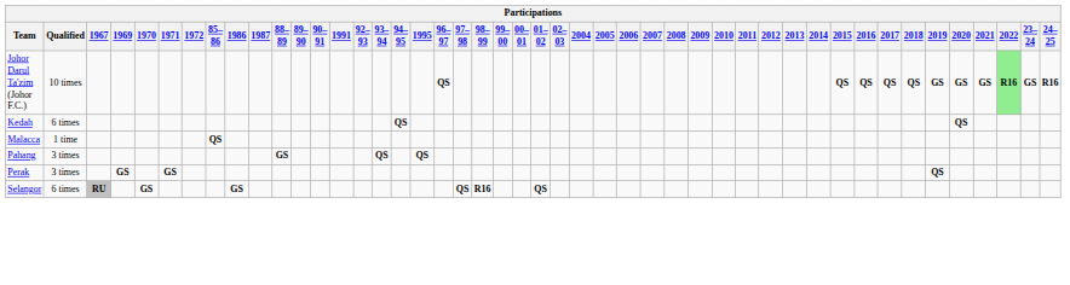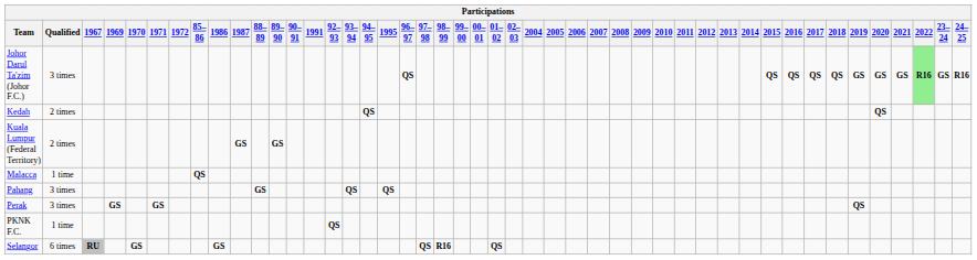 <table class="wikitable" style="font-size:75%">
 <tr>
 <th colspan=46>Participations</th>
 </tr>
 <tr>
 <th>Team</th>
 <th>Qualified</th>
 <th><a href='#'>1967</a></th>
 <th><a href='#'>1969</a></th>
 <th><a href='#'>1970</a></th>
 <th><a href='#'>1971</a></th>
 <th><a href='#'>1972</a></th>
 <th><a href='#'>85–86</a></th>
 <th><a href='#'>1986</a></th>
 <th><a href='#'>1987</a></th>
 <th><a href='#'>88–89</a></th>
 <th><a href='#'>89–90</a></th>
 <th><a href='#'>90–91</a></th>
 <th><a href='#'>1991</a></th>
 <th><a href='#'>92–93</a></th>
 <th><a href='#'>93–94</a></th>
 <th><a href='#'>94–95</a></th>
 <th><a href='#'>1995</a></th>
 <th><a href='#'>96–97</a></th>
 <th><a href='#'>97–98</a></th>
 <th><a href='#'>98–99</a></th>
 <th><a href='#'>99–00</a></th>
 <th><a href='#'>00–01</a></th>
 <th><a href='#'>01–02</a></th>
 <th><a href='#'>02–03</a></th>
 <th><a href='#'>2004</a></th>
 <th><a href='#'>2005</a></th>
 <th><a href='#'>2006</a></th>
 <th><a href='#'>2007</a></th>
 <th><a href='#'>2008</a></th>
 <th><a href='#'>2009</a></th>
 <th><a href='#'>2010</a></th>
 <th><a href='#'>2011</a></th>
 <th><a href='#'>2012</a></th>
 <th><a href='#'>2013</a></th>
 <th><a href='#'>2014</a></th>
 <th><a href='#'>2015</a></th>
 <th><a href='#'>2016</a></th>
 <th><a href='#'>2017</a></th>
 <th><a href='#'>2018</a></th>
 <th><a href='#'>2019</a></th>
 <th><a href='#'>2020</a></th>
 <th><a href='#'>2021</a></th>
 <th><a href='#'>2022</a></th>
 <th><a href='#'>23–24</a></th>
 <th><a href='#'>24–25</a></th>
 </tr>
 <tr align=center>
 <td align=left><a href='#'>Johor Darul Ta'zim</a> (Johor F.C.)</td>
-<td>10 times</td>
+<td>3 times</td>
 <td></td>
 <td></td>
 <td></td>
 <td></td>
 <td></td>
 <td></td>
 <td></td>
 <td></td>
 <td></td>
 <td></td>
 <td></td>
 <td></td>
 <td></td>
 <td></td>
 <td></td>
 <td></td>
 <td><strong>QS</strong></td>
 <td></td>
 <td></td>
 <td></td>
 <td></td>
 <td></td>
 <td></td>
 <td></td>
 <td></td>
 <td></td>
 <td></td>
 <td></td>
 <td></td>
 <td></td>
 <td></td>
 <td></td>
 <td></td>
 <td></td>
 <td><strong>QS</strong></td>
 <td><strong>QS</strong></td>
 <td><strong>QS</strong></td>
 <td><strong>QS</strong></td>
 <td><strong>GS</strong></td>
 <td><strong>GS</strong></td>
 <td><strong>GS</strong></td>
 <td style="background: lightgreen;"><strong>R16</strong></td>
 <td><strong>GS</strong></td>
 <td><strong>R16</strong></td>
 </tr>
 <tr align=center>
 <td align=left><a href='#'>Kedah</a></td>
-<td>6 times</td>
+<td>2 times</td>
 <td></td>
 <td></td>
 <td></td>
 <td></td>
 <td></td>
 <td></td>
 <td></td>
 <td></td>
 <td></td>
 <td></td>
 <td></td>
 <td></td>
 <td></td>
 <td></td>
 <td><strong>QS</strong></td>
 <td></td>
 <td></td>
 <td></td>
 <td></td>
 <td></td>
 <td></td>
 <td></td>
 <td></td>
 <td></td>
 <td></td>
 <td></td>
 <td></td>
 <td></td>
 <td></td>
 <td></td>
 <td></td>
 <td></td>
 <td></td>
 <td></td>
 <td></td>
 <td></td>
 <td></td>
 <td></td>
 <td></td>
 <td><strong>QS</strong></td>
+<td></td>
+<td></td>
+<td></td>
+<td></td>
+</tr>
+<tr align=center>
+<td align=left><a href='#'>Kuala Lumpur</a> (Federal Territory)</td>
+<td>2 times</td>
+<td></td>
+<td></td>
+<td></td>
+<td></td>
+<td></td>
+<td></td>
+<td></td>
+<td><strong>GS</strong></td>
+<td></td>
+<td><strong>GS</strong></td>
+<td></td>
+<td></td>
+<td></td>
+<td></td>
+<td></td>
+<td></td>
+<td></td>
+<td></td>
+<td></td>
+<td></td>
+<td></td>
+<td></td>
+<td></td>
+<td></td>
+<td></td>
+<td></td>
+<td></td>
+<td></td>
+<td></td>
+<td></td>
+<td></td>
+<td></td>
+<td></td>
+<td></td>
+<td></td>
+<td></td>
+<td></td>
+<td></td>
+<td></td>
+<td></td>
 <td></td>
 <td></td>
 <td></td>
 <td></td>
 </tr>
 <tr align=center>
 <td align=left><a href='#'>Malacca</a></td>
 <td>1 time</td>
 <td></td>
 <td></td>
 <td></td>
 <td></td>
 <td></td>
 <td><strong>QS</strong></td>
 <td></td>
 <td></td>
 <td></td>
 <td></td>
 <td></td>
 <td></td>
 <td></td>
 <td></td>
 <td></td>
 <td></td>
 <td></td>
 <td></td>
 <td></td>
 <td></td>
 <td></td>
 <td></td>
 <td></td>
 <td></td>
 <td></td>
 <td></td>
 <td></td>
 <td></td>
 <td></td>
 <td></td>
 <td></td>
 <td></td>
 <td></td>
 <td></td>
 <td></td>
 <td></td>
 <td></td>
 <td></td>
 <td></td>
 <td></td>
 <td></td>
 <td></td>
 <td></td>
 <td></td>
 </tr>
 <tr align=center>
 <td align=left><a href='#'>Pahang</a></td>
 <td>3 times</td>
 <td></td>
 <td></td>
 <td></td>
 <td></td>
 <td></td>
 <td></td>
 <td></td>
 <td></td>
 <td><strong>GS</strong></td>
 <td></td>
 <td></td>
 <td></td>
 <td></td>
 <td><strong>QS</strong></td>
 <td></td>
 <td><strong>QS</strong></td>
 <td></td>
 <td></td>
 <td></td>
 <td></td>
 <td></td>
 <td></td>
 <td></td>
 <td></td>
 <td></td>
 <td></td>
 <td></td>
 <td></td>
 <td></td>
 <td></td>
 <td></td>
 <td></td>
 <td></td>
 <td></td>
 <td></td>
 <td></td>
 <td></td>
 <td></td>
 <td></td>
 <td></td>
 <td></td>
 <td></td>
 <td></td>
 <td></td>
 </tr>
 <tr align=center>
 <td align=left><a href='#'>Perak</a></td>
 <td>3 times</td>
 <td></td>
 <td><strong>GS</strong></td>
 <td></td>
 <td><strong>GS</strong></td>
 <td></td>
 <td></td>
 <td></td>
 <td></td>
 <td></td>
 <td></td>
 <td></td>
 <td></td>
 <td></td>
 <td></td>
 <td></td>
 <td></td>
 <td></td>
 <td></td>
 <td></td>
 <td></td>
 <td></td>
 <td></td>
 <td></td>
 <td></td>
 <td></td>
 <td></td>
 <td></td>
 <td></td>
 <td></td>
 <td></td>
 <td></td>
 <td></td>
 <td></td>
 <td></td>
 <td></td>
 <td></td>
 <td></td>
 <td></td>
 <td><strong>QS</strong></td>
 <td></td>
 <td></td>
 <td></td>
 <td></td>
 <td></td>
 </tr>
 <tr align=center>
+<td align=left>PKNK F.C.</td>
+<td>1 time</td>
+<td></td>
+<td></td>
+<td></td>
+<td></td>
+<td></td>
+<td></td>
+<td></td>
+<td></td>
+<td></td>
+<td></td>
+<td></td>
+<td></td>
+<td><strong>QS</strong></td>
+<td></td>
+<td></td>
+<td></td>
+<td></td>
+<td></td>
+<td></td>
+<td></td>
+<td></td>
+<td></td>
+<td></td>
+<td></td>
+<td></td>
+<td></td>
+<td></td>
+<td></td>
+<td></td>
+<td></td>
+<td></td>
+<td></td>
+<td></td>
+<td></td>
+<td></td>
+<td></td>
+<td></td>
+<td></td>
+<td></td>
+<td></td>
+<td></td>
+<td></td>
+<td></td>
+<td></td>
+</tr>
+<tr align=center>
 <td align=left><a href='#'>Selangor</a></td>
 <td>6 times</td>
 <td bgcolor="silver"><strong>RU</strong></td>
 <td></td>
 <td><strong>GS</strong></td>
 <td></td>
 <td></td>
 <td></td>
 <td><strong>GS</strong></td>
 <td></td>
 <td></td>
 <td></td>
 <td></td>
 <td></td>
 <td></td>
 <td></td>
 <td></td>
 <td></td>
 <td></td>
 <td><strong>QS</strong></td>
 <td><strong>R16</strong></td>
 <td></td>
 <td></td>
 <td><strong>QS</strong></td>
 <td></td>
 <td></td>
 <td></td>
 <td></td>
 <td></td>
 <td></td>
 <td></td>
 <td></td>
 <td></td>
 <td></td>
 <td></td>
 <td></td>
 <td></td>
 <td></td>
 <td></td>
 <td></td>
 <td></td>
 <td></td>
 <td></td>
 <td></td>
 <td></td>
 <td></td>
 </tr>
 </table>
